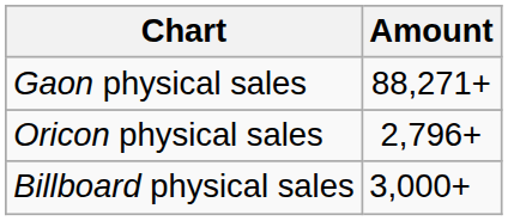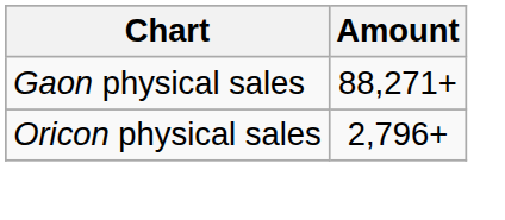 <table class="wikitable">
 <tr>
 <th>Chart</th>
 <th>Amount</th>
 </tr>
 <tr>
 <td><em>Gaon</em> physical sales</td>
 <td style="text-align:center;">88,271+</td>
 </tr>
 <tr>
 <td><em>Oricon</em> physical sales</td>
 <td style="text-align:center;">2,796+</td>
 </tr>
-<tr>
-<td><em>Billboard</em> physical sales</td>
-<td>3,000+</td>
-</tr>
 </table>
